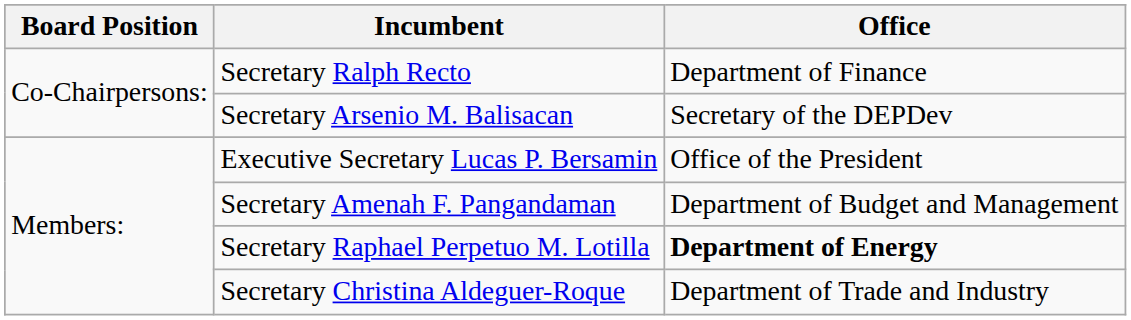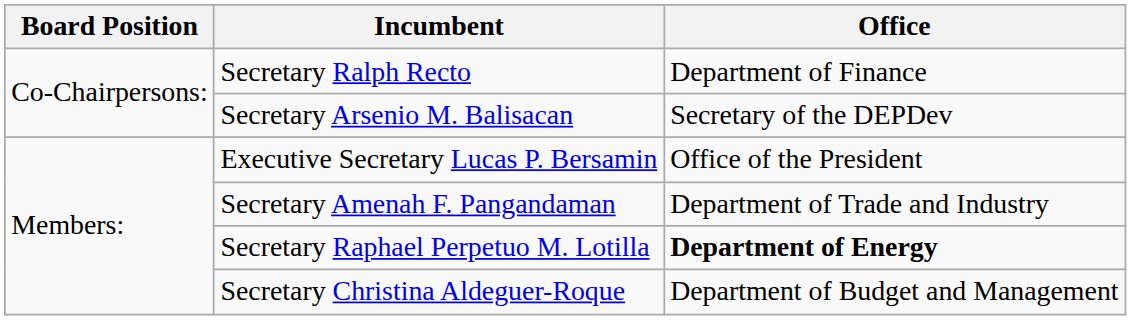 <table class="wikitable">
 <tr>
 <th>Board Position</th>
 <th>Incumbent</th>
 <th>Office</th>
 </tr>
 <tr>
 <td rowspan="2">Co-Chairpersons:</td>
 <td>Secretary <a href='#'>Ralph Recto</a></td>
 <td>Department of Finance</td>
 </tr>
 <tr>
 <td>Secretary <a href='#'>Arsenio M. Balisacan</a></td>
 <td>Secretary of the DEPDev</td>
 </tr>
 <tr>
 <td rowspan="6">Members:</td>
 <td>Executive Secretary <a href='#'>Lucas P. Bersamin</a></td>
 <td>Office of the President</td>
 </tr>
 <tr>
 <td>Secretary <a href='#'>Amenah F. Pangandaman</a></td>
-<td>Department of Budget and Management</td>
+<td>Department of Trade and Industry</td>
 </tr>
 <tr>
 <td>Secretary <a href='#'>Raphael Perpetuo M. Lotilla</a></td>
 <td><strong>Department of Energy</strong></td>
 </tr>
 <tr>
 <td>Secretary <a href='#'>Christina Aldeguer-Roque</a></td>
-<td>Department of Trade and Industry</td>
+<td>Department of Budget and Management</td>
 </tr>
 </table>
